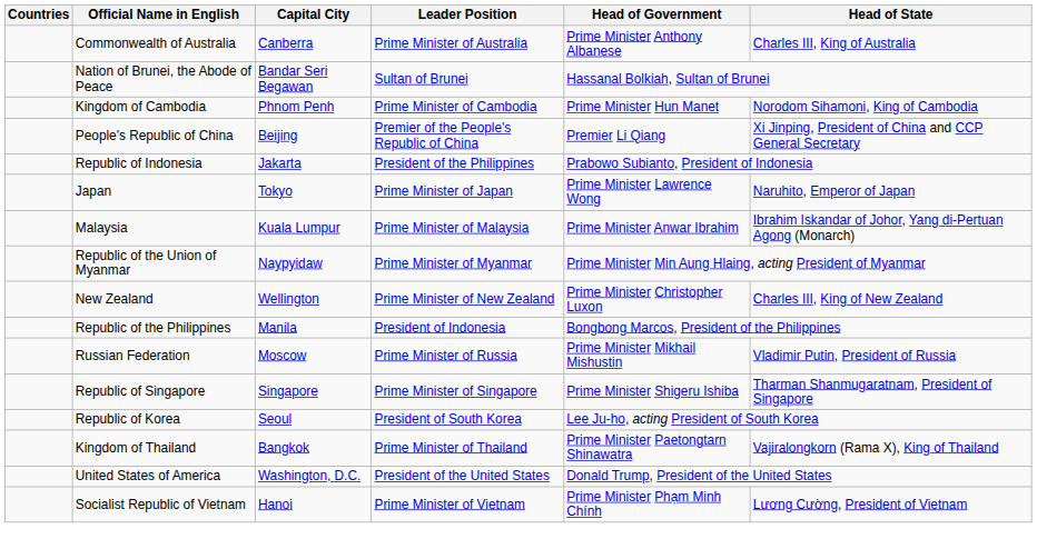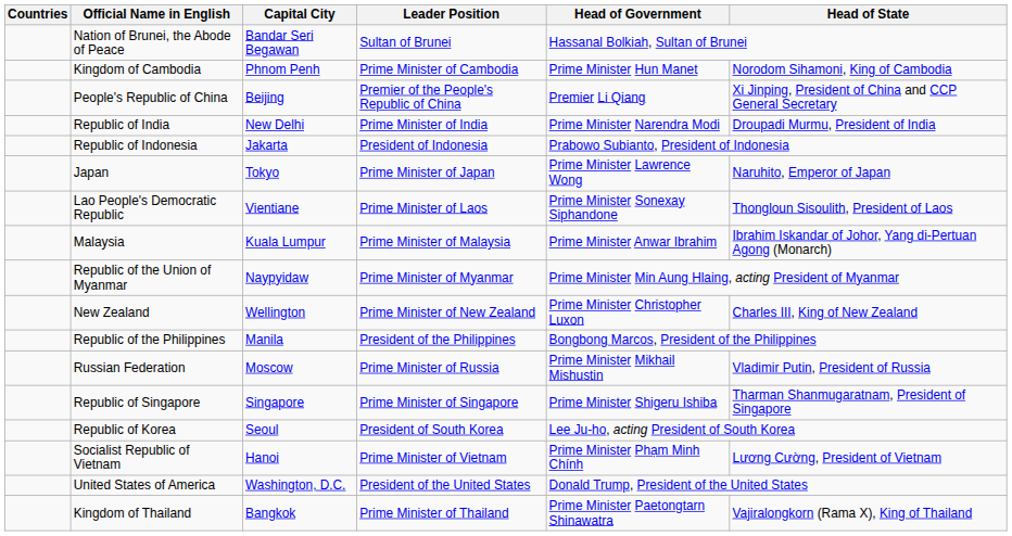 <table class="wikitable">
 <tr>
 <th>Countries</th>
 <th>Official Name in English</th>
 <th>Capital City</th>
 <th>Leader Position</th>
 <th>Head of Government</th>
 <th>Head of State</th>
-</tr>
-<tr>
-<td></td>
-<td>Commonwealth of Australia</td>
-<td><a href='#'>Canberra</a></td>
-<td><a href='#'>Prime Minister of Australia</a></td>
-<td><a href='#'>Prime Minister</a> <a href='#'>Anthony Albanese</a></td>
-<td><a href='#'>Charles III</a>, <a href='#'>King of Australia</a></td>
 </tr>
 <tr>
 <td></td>
 <td>Nation of Brunei, the Abode of Peace</td>
 <td><a href='#'>Bandar Seri Begawan</a></td>
 <td><a href='#'>Sultan of Brunei</a></td>
 <td colspan="2"><a href='#'>Hassanal Bolkiah</a>, <a href='#'>Sultan of Brunei</a></td>
 </tr>
 <tr>
 <td></td>
 <td>Kingdom of Cambodia</td>
 <td><a href='#'>Phnom Penh</a></td>
 <td><a href='#'>Prime Minister of Cambodia</a></td>
 <td><a href='#'>Prime Minister</a> <a href='#'>Hun Manet</a></td>
 <td><a href='#'>Norodom Sihamoni</a>, <a href='#'>King of Cambodia</a></td>
 </tr>
 <tr>
 <td></td>
 <td>People's Republic of China</td>
 <td><a href='#'>Beijing</a></td>
 <td><a href='#'>Premier of the People's Republic of China</a></td>
 <td><a href='#'>Premier</a> <a href='#'>Li Qiang</a></td>
 <td><a href='#'>Xi Jinping</a>, <a href='#'>President of China</a> and <a href='#'>CCP General Secretary</a></td>
 </tr>
 <tr>
 <td></td>
+<td>Republic of India</td>
+<td><a href='#'>New Delhi</a></td>
+<td><a href='#'>Prime Minister of India</a></td>
+<td><a href='#'>Prime Minister</a> <a href='#'>Narendra Modi</a></td>
+<td><a href='#'>Droupadi Murmu</a>, <a href='#'>President of India</a></td>
+</tr>
+<tr>
+<td></td>
 <td>Republic of Indonesia</td>
 <td><a href='#'>Jakarta</a></td>
-<td><a href='#'>President of the Philippines</a></td>
+<td><a href='#'>President of Indonesia</a></td>
 <td colspan="2"><a href='#'>Prabowo Subianto</a>, <a href='#'>President of Indonesia</a></td>
 </tr>
 <tr>
 <td></td>
 <td>Japan</td>
 <td><a href='#'>Tokyo</a></td>
 <td><a href='#'>Prime Minister of Japan</a></td>
 <td><a href='#'>Prime Minister</a> <a href='#'>Lawrence Wong</a></td>
 <td><a href='#'>Naruhito</a>, <a href='#'>Emperor of Japan</a></td>
+</tr>
+<tr>
+<td></td>
+<td>Lao People's Democratic Republic</td>
+<td><a href='#'>Vientiane</a></td>
+<td><a href='#'>Prime Minister of Laos</a></td>
+<td><a href='#'>Prime Minister</a> <a href='#'>Sonexay Siphandone</a></td>
+<td><a href='#'>Thongloun Sisoulith</a>, <a href='#'>President of Laos</a></td>
 </tr>
 <tr>
 <td></td>
 <td>Malaysia</td>
 <td><a href='#'>Kuala Lumpur</a></td>
 <td><a href='#'>Prime Minister of Malaysia</a></td>
 <td><a href='#'>Prime Minister</a> <a href='#'>Anwar Ibrahim</a></td>
 <td><a href='#'>Ibrahim Iskandar of Johor</a>, <a href='#'>Yang di-Pertuan Agong</a> (Monarch)</td>
 </tr>
 <tr>
 <td></td>
 <td>Republic of the Union of Myanmar</td>
 <td><a href='#'>Naypyidaw</a></td>
 <td><a href='#'>Prime Minister of Myanmar</a></td>
 <td colspan="2"><a href='#'>Prime Minister</a> <a href='#'>Min Aung Hlaing</a>, <em>acting</em> <a href='#'>President of Myanmar</a></td>
 </tr>
 <tr>
 <td></td>
 <td>New Zealand</td>
 <td><a href='#'>Wellington</a></td>
 <td><a href='#'>Prime Minister of New Zealand</a></td>
 <td><a href='#'>Prime Minister</a> <a href='#'>Christopher Luxon</a></td>
 <td><a href='#'>Charles III</a>, <a href='#'>King of New Zealand</a></td>
 </tr>
 <tr>
 <td></td>
 <td>Republic of the Philippines</td>
 <td><a href='#'>Manila</a></td>
-<td><a href='#'>President of Indonesia</a></td>
+<td><a href='#'>President of the Philippines</a></td>
 <td colspan="2"><a href='#'>Bongbong Marcos</a>, <a href='#'>President of the Philippines</a></td>
 </tr>
 <tr>
 <td></td>
 <td>Russian Federation</td>
 <td><a href='#'>Moscow</a></td>
 <td><a href='#'>Prime Minister of Russia</a></td>
 <td><a href='#'>Prime Minister</a> <a href='#'>Mikhail Mishustin</a></td>
 <td><a href='#'>Vladimir Putin</a>, <a href='#'>President of Russia</a></td>
 </tr>
 <tr>
 <td></td>
 <td>Republic of Singapore</td>
 <td><a href='#'>Singapore</a></td>
 <td><a href='#'>Prime Minister of Singapore</a></td>
 <td><a href='#'>Prime Minister</a> <a href='#'>Shigeru Ishiba</a></td>
 <td><a href='#'>Tharman Shanmugaratnam</a>, <a href='#'>President of Singapore</a></td>
 </tr>
 <tr>
 <td></td>
 <td>Republic of Korea</td>
 <td><a href='#'>Seoul</a></td>
 <td><a href='#'>President of South Korea</a></td>
 <td colspan="2"><a href='#'>Lee Ju-ho</a>, <em>acting</em> <a href='#'>President of South Korea</a></td>
 </tr>
 <tr>
 <td></td>
-<td>Kingdom of Thailand</td>
-<td><a href='#'>Bangkok</a></td>
-<td><a href='#'>Prime Minister of Thailand</a></td>
-<td><a href='#'>Prime Minister</a> <a href='#'>Paetongtarn Shinawatra</a></td>
-<td><a href='#'>Vajiralongkorn</a> (Rama X), <a href='#'>King of Thailand</a></td>
+<td>Socialist Republic of Vietnam</td>
+<td><a href='#'>Hanoi</a></td>
+<td><a href='#'>Prime Minister of Vietnam</a></td>
+<td><a href='#'>Prime Minister</a> <a href='#'>Phạm Minh Chính</a></td>
+<td><a href='#'>Lương Cường</a>, <a href='#'>President of Vietnam</a></td>
 </tr>
 <tr>
 <td></td>
 <td>United States of America</td>
 <td><a href='#'>Washington, D.C.</a></td>
 <td><a href='#'>President of the United States</a></td>
 <td colspan="2"><a href='#'>Donald Trump</a>, <a href='#'>President of the United States</a></td>
 </tr>
 <tr>
 <td></td>
-<td>Socialist Republic of Vietnam</td>
-<td><a href='#'>Hanoi</a></td>
-<td><a href='#'>Prime Minister of Vietnam</a></td>
-<td><a href='#'>Prime Minister</a> <a href='#'>Phạm Minh Chính</a></td>
-<td><a href='#'>Lương Cường</a>, <a href='#'>President of Vietnam</a></td>
+<td>Kingdom of Thailand</td>
+<td><a href='#'>Bangkok</a></td>
+<td><a href='#'>Prime Minister of Thailand</a></td>
+<td><a href='#'>Prime Minister</a> <a href='#'>Paetongtarn Shinawatra</a></td>
+<td><a href='#'>Vajiralongkorn</a> (Rama X), <a href='#'>King of Thailand</a></td>
 </tr>
 </table>
